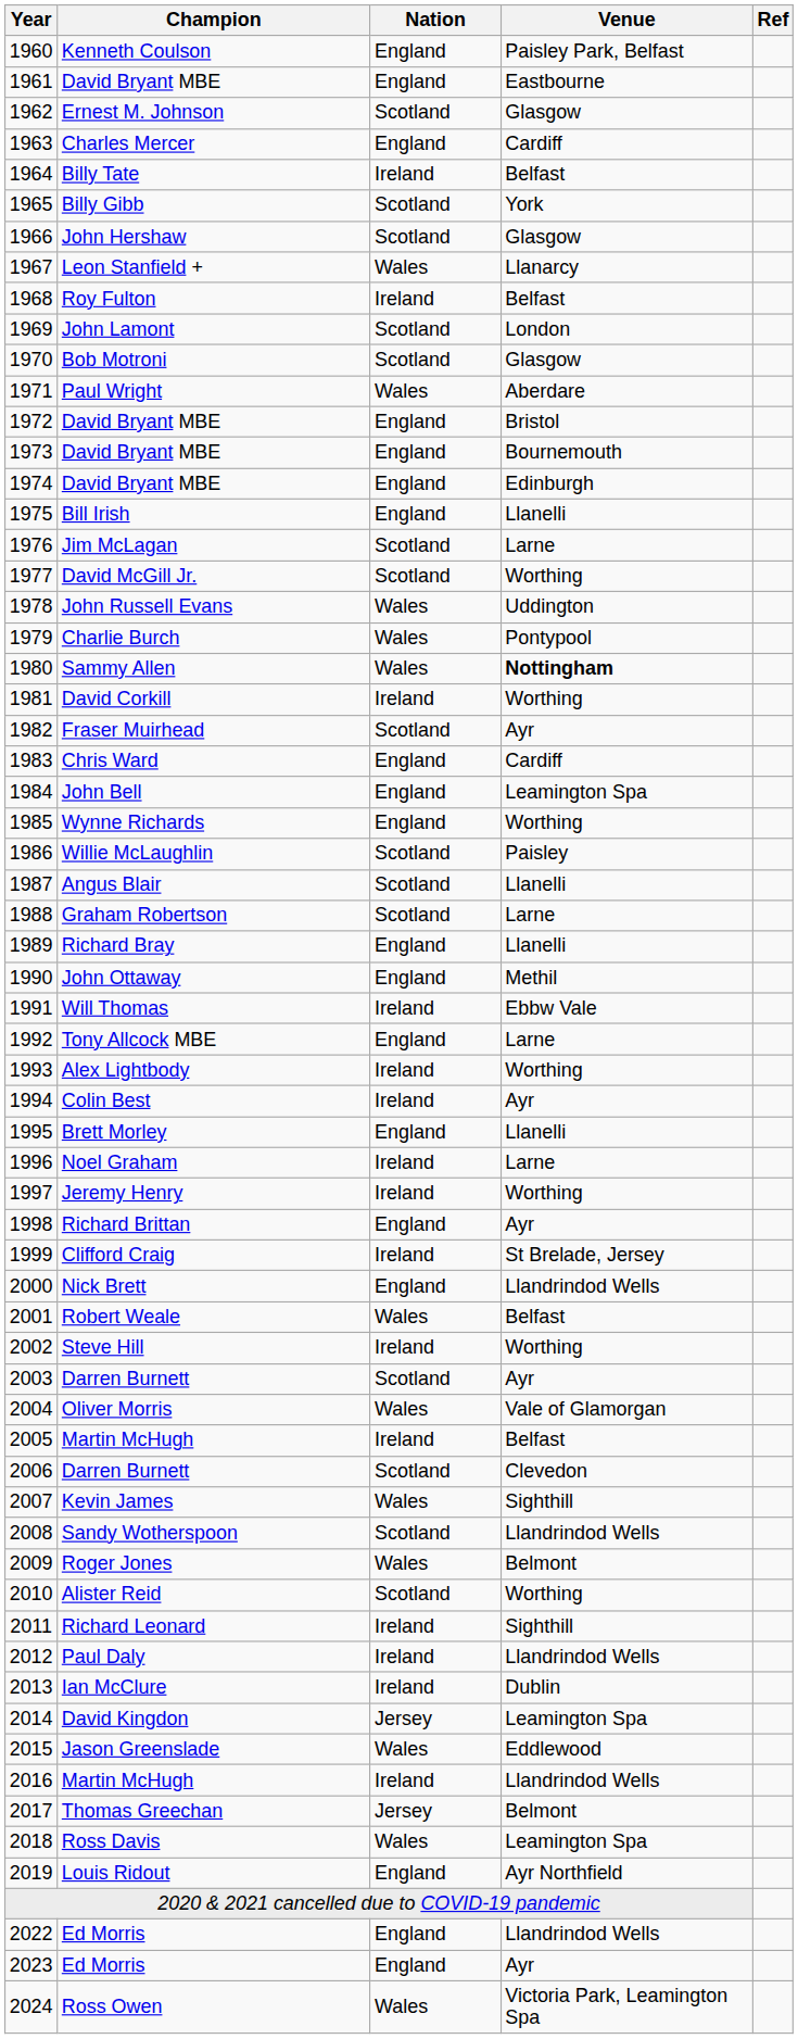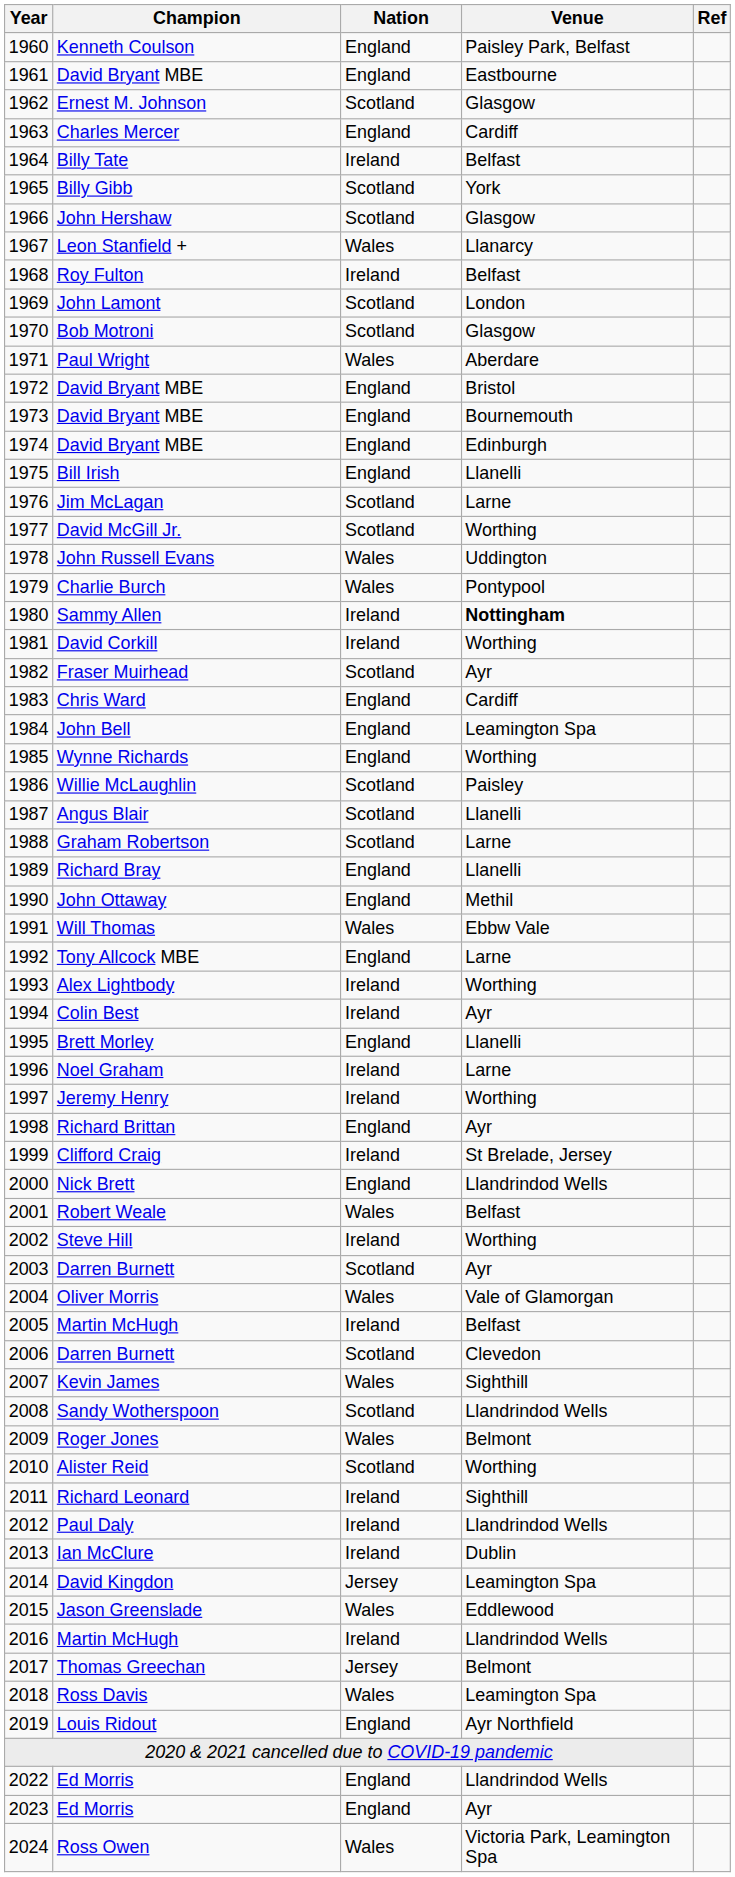 <table class="sortable wikitable">
 <tr>
 <th width="30">Year</th>
 <th width="250">Champion</th>
 <th width="100">Nation</th>
 <th width="200">Venue</th>
 <th width="20">Ref</th>
 </tr>
 <tr>
 <td align=center>1960</td>
 <td><a href='#'>Kenneth Coulson</a></td>
 <td>England</td>
 <td>Paisley Park, Belfast</td>
 <td></td>
 </tr>
 <tr>
 <td align=center>1961</td>
 <td><a href='#'>David Bryant</a> MBE</td>
 <td>England</td>
 <td>Eastbourne</td>
 <td></td>
 </tr>
 <tr>
 <td align=center>1962</td>
 <td><a href='#'>Ernest M. Johnson</a></td>
 <td>Scotland</td>
 <td>Glasgow</td>
 <td></td>
 </tr>
 <tr>
 <td align=center>1963</td>
 <td><a href='#'>Charles Mercer</a></td>
 <td>England</td>
 <td>Cardiff</td>
 <td></td>
 </tr>
 <tr>
 <td align=center>1964</td>
 <td><a href='#'>Billy Tate</a></td>
 <td>Ireland</td>
 <td>Belfast</td>
 <td></td>
 </tr>
 <tr>
 <td align=center>1965</td>
 <td><a href='#'>Billy Gibb</a></td>
 <td>Scotland</td>
 <td>York</td>
 <td></td>
 </tr>
 <tr>
 <td align=center>1966</td>
 <td><a href='#'>John Hershaw</a></td>
 <td>Scotland</td>
 <td>Glasgow</td>
 <td></td>
 </tr>
 <tr>
 <td align=center>1967</td>
 <td><a href='#'>Leon Stanfield</a> +</td>
 <td>Wales</td>
 <td>Llanarcy</td>
 <td></td>
 </tr>
 <tr>
 <td align=center>1968</td>
 <td><a href='#'>Roy Fulton</a></td>
 <td>Ireland</td>
 <td>Belfast</td>
 <td></td>
 </tr>
 <tr>
 <td align=center>1969</td>
 <td><a href='#'>John Lamont</a></td>
 <td>Scotland</td>
 <td>London</td>
 <td></td>
 </tr>
 <tr>
 <td align=center>1970</td>
 <td><a href='#'>Bob Motroni</a></td>
 <td>Scotland</td>
 <td>Glasgow</td>
 <td></td>
 </tr>
 <tr>
 <td align=center>1971</td>
 <td><a href='#'>Paul Wright</a></td>
 <td>Wales</td>
 <td>Aberdare</td>
 <td></td>
 </tr>
 <tr>
 <td align=center>1972</td>
 <td><a href='#'>David Bryant</a> MBE</td>
 <td>England</td>
 <td>Bristol</td>
 <td></td>
 </tr>
 <tr>
 <td align=center>1973</td>
 <td><a href='#'>David Bryant</a> MBE</td>
 <td>England</td>
 <td>Bournemouth</td>
 <td></td>
 </tr>
 <tr>
 <td align=center>1974</td>
 <td><a href='#'>David Bryant</a> MBE</td>
 <td>England</td>
 <td>Edinburgh</td>
 <td></td>
 </tr>
 <tr>
 <td align=center>1975</td>
 <td><a href='#'>Bill Irish</a></td>
 <td>England</td>
 <td>Llanelli</td>
 <td></td>
 </tr>
 <tr>
 <td align=center>1976</td>
 <td><a href='#'>Jim McLagan</a></td>
 <td>Scotland</td>
 <td>Larne</td>
 <td></td>
 </tr>
 <tr>
 <td align=center>1977</td>
 <td><a href='#'>David McGill Jr.</a></td>
 <td>Scotland</td>
 <td>Worthing</td>
 <td></td>
 </tr>
 <tr>
 <td align=center>1978</td>
 <td><a href='#'>John Russell Evans</a></td>
 <td>Wales</td>
 <td>Uddington</td>
 <td></td>
 </tr>
 <tr>
 <td align=center>1979</td>
 <td><a href='#'>Charlie Burch</a></td>
 <td>Wales</td>
 <td>Pontypool</td>
 <td></td>
 </tr>
 <tr>
 <td align=center>1980</td>
 <td><a href='#'>Sammy Allen</a></td>
-<td>Wales</td>
+<td>Ireland</td>
 <td><strong>Nottingham</strong></td>
 <td></td>
 </tr>
 <tr>
 <td align=center>1981</td>
 <td><a href='#'>David Corkill</a></td>
 <td>Ireland</td>
 <td>Worthing</td>
 <td></td>
 </tr>
 <tr>
 <td align=center>1982</td>
 <td><a href='#'>Fraser Muirhead</a></td>
 <td>Scotland</td>
 <td>Ayr</td>
 <td></td>
 </tr>
 <tr>
 <td align=center>1983</td>
 <td><a href='#'>Chris Ward</a></td>
 <td>England</td>
 <td>Cardiff</td>
 <td></td>
 </tr>
 <tr>
 <td align=center>1984</td>
 <td><a href='#'>John Bell</a></td>
 <td>England</td>
 <td>Leamington Spa</td>
 <td></td>
 </tr>
 <tr>
 <td align=center>1985</td>
 <td><a href='#'>Wynne Richards</a></td>
 <td>England</td>
 <td>Worthing</td>
 <td></td>
 </tr>
 <tr>
 <td align=center>1986</td>
 <td><a href='#'>Willie McLaughlin</a></td>
 <td>Scotland</td>
 <td>Paisley</td>
 <td></td>
 </tr>
 <tr>
 <td align=center>1987</td>
 <td><a href='#'>Angus Blair</a></td>
 <td>Scotland</td>
 <td>Llanelli</td>
 <td></td>
 </tr>
 <tr>
 <td align=center>1988</td>
 <td><a href='#'>Graham Robertson</a></td>
 <td>Scotland</td>
 <td>Larne</td>
 <td></td>
 </tr>
 <tr>
 <td align=center>1989</td>
 <td><a href='#'>Richard Bray</a></td>
 <td>England</td>
 <td>Llanelli</td>
 <td></td>
 </tr>
 <tr>
 <td align=center>1990</td>
 <td><a href='#'>John Ottaway</a></td>
 <td>England</td>
 <td>Methil</td>
 <td></td>
 </tr>
 <tr>
 <td align=center>1991</td>
 <td><a href='#'>Will Thomas</a></td>
-<td>Ireland</td>
+<td>Wales</td>
 <td>Ebbw Vale</td>
 <td></td>
 </tr>
 <tr>
 <td align=center>1992</td>
 <td><a href='#'>Tony Allcock</a> MBE</td>
 <td>England</td>
 <td>Larne</td>
 <td></td>
 </tr>
 <tr>
 <td align=center>1993</td>
 <td><a href='#'>Alex Lightbody</a></td>
 <td>Ireland</td>
 <td>Worthing</td>
 <td></td>
 </tr>
 <tr>
 <td align=center>1994</td>
 <td><a href='#'>Colin Best</a></td>
 <td>Ireland</td>
 <td>Ayr</td>
 <td></td>
 </tr>
 <tr>
 <td align=center>1995</td>
 <td><a href='#'>Brett Morley</a></td>
 <td>England</td>
 <td>Llanelli</td>
 <td></td>
 </tr>
 <tr>
 <td align=center>1996</td>
 <td><a href='#'>Noel Graham</a></td>
 <td>Ireland</td>
 <td>Larne</td>
 <td></td>
 </tr>
 <tr>
 <td align=center>1997</td>
 <td><a href='#'>Jeremy Henry</a></td>
 <td>Ireland</td>
 <td>Worthing</td>
 <td></td>
 </tr>
 <tr>
 <td align=center>1998</td>
 <td><a href='#'>Richard Brittan</a></td>
 <td>England</td>
 <td>Ayr</td>
 <td></td>
 </tr>
 <tr>
 <td align=center>1999</td>
 <td><a href='#'>Clifford Craig</a></td>
 <td>Ireland</td>
 <td>St Brelade, Jersey</td>
 <td></td>
 </tr>
 <tr>
 <td align=center>2000</td>
 <td><a href='#'>Nick Brett</a></td>
 <td>England</td>
 <td>Llandrindod Wells</td>
 <td></td>
 </tr>
 <tr>
 <td align=center>2001</td>
 <td><a href='#'>Robert Weale</a></td>
 <td>Wales</td>
 <td>Belfast</td>
 <td></td>
 </tr>
 <tr>
 <td align=center>2002</td>
 <td><a href='#'>Steve Hill</a></td>
 <td>Ireland</td>
 <td>Worthing</td>
 <td></td>
 </tr>
 <tr>
 <td align=center>2003</td>
 <td><a href='#'>Darren Burnett</a></td>
 <td>Scotland</td>
 <td>Ayr</td>
 <td></td>
 </tr>
 <tr>
 <td align=center>2004</td>
 <td><a href='#'>Oliver Morris</a></td>
 <td>Wales</td>
 <td>Vale of Glamorgan</td>
 <td></td>
 </tr>
 <tr>
 <td align=center>2005</td>
 <td><a href='#'>Martin McHugh</a></td>
 <td>Ireland</td>
 <td>Belfast</td>
 <td></td>
 </tr>
 <tr>
 <td align=center>2006</td>
 <td><a href='#'>Darren Burnett</a></td>
 <td>Scotland</td>
 <td>Clevedon</td>
 <td></td>
 </tr>
 <tr>
 <td align=center>2007</td>
 <td><a href='#'>Kevin James</a></td>
 <td>Wales</td>
 <td>Sighthill</td>
 <td></td>
 </tr>
 <tr>
 <td align=center>2008</td>
 <td><a href='#'>Sandy Wotherspoon</a></td>
 <td>Scotland</td>
 <td>Llandrindod Wells</td>
 <td></td>
 </tr>
 <tr>
 <td align=center>2009</td>
 <td><a href='#'>Roger Jones</a></td>
 <td>Wales</td>
 <td>Belmont</td>
 <td></td>
 </tr>
 <tr>
 <td align=center>2010</td>
 <td><a href='#'>Alister Reid</a></td>
 <td>Scotland</td>
 <td>Worthing</td>
 <td></td>
 </tr>
 <tr>
 <td align=center>2011</td>
 <td><a href='#'>Richard Leonard</a></td>
 <td>Ireland</td>
 <td>Sighthill</td>
 <td></td>
 </tr>
 <tr>
 <td align=center>2012</td>
 <td><a href='#'>Paul Daly</a></td>
 <td>Ireland</td>
 <td>Llandrindod Wells</td>
 <td></td>
 </tr>
 <tr>
 <td align=center>2013</td>
 <td><a href='#'>Ian McClure</a></td>
 <td>Ireland</td>
 <td>Dublin</td>
 <td></td>
 </tr>
 <tr>
 <td align=center>2014</td>
 <td><a href='#'>David Kingdon</a></td>
 <td>Jersey</td>
 <td>Leamington Spa</td>
 <td></td>
 </tr>
 <tr>
 <td align=center>2015</td>
 <td><a href='#'>Jason Greenslade</a></td>
 <td>Wales</td>
 <td>Eddlewood</td>
 <td></td>
 </tr>
 <tr>
 <td align=center>2016</td>
 <td><a href='#'>Martin McHugh</a></td>
 <td>Ireland</td>
 <td>Llandrindod Wells</td>
 <td></td>
 </tr>
 <tr>
 <td align=center>2017</td>
 <td><a href='#'>Thomas Greechan</a></td>
 <td>Jersey</td>
 <td>Belmont</td>
 <td></td>
 </tr>
 <tr>
 <td align=center>2018</td>
 <td><a href='#'>Ross Davis</a></td>
 <td>Wales</td>
 <td>Leamington Spa</td>
 <td></td>
 </tr>
 <tr>
 <td align=center>2019</td>
 <td><a href='#'>Louis Ridout</a></td>
 <td>England</td>
 <td>Ayr Northfield</td>
 <td></td>
 </tr>
 <tr>
 <td style="text-align:center" colspan=4 bgcolor="ececec"><em>2020 & 2021 cancelled due to <a href='#'>COVID-19 pandemic</a></em></td>
 <td></td>
 </tr>
 <tr>
 <td align=center>2022</td>
 <td><a href='#'>Ed Morris</a></td>
 <td>England</td>
 <td>Llandrindod Wells</td>
 <td></td>
 </tr>
 <tr>
 <td align=center>2023</td>
 <td><a href='#'>Ed Morris</a></td>
 <td>England</td>
 <td>Ayr</td>
 <td></td>
 </tr>
 <tr>
 <td align=center>2024</td>
 <td><a href='#'>Ross Owen</a></td>
 <td>Wales</td>
 <td>Victoria Park, Leamington Spa</td>
 <td></td>
 </tr>
 </table>
